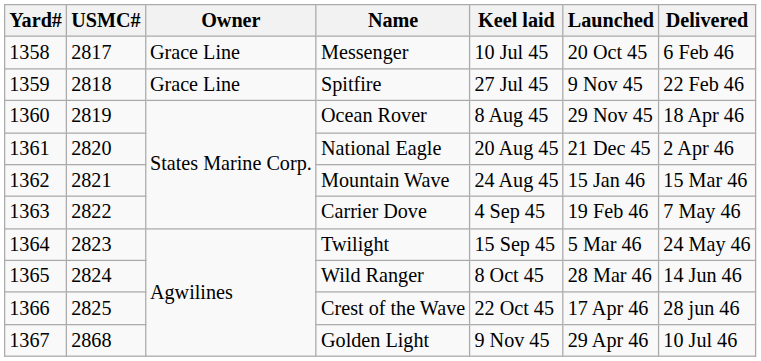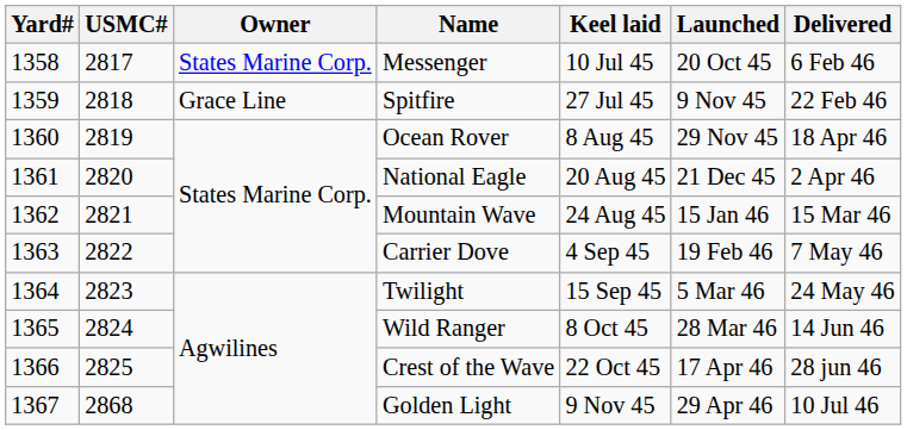 <table class=wikitable>
 <tr>
 <th>Yard#</th>
 <th>USMC#</th>
 <th>Owner</th>
 <th>Name</th>
 <th>Keel laid</th>
 <th>Launched</th>
 <th>Delivered</th>
 </tr>
 <tr>
 <td>1358</td>
 <td>2817</td>
-<td>Grace Line</td>
+<td><a href='#'>States Marine Corp.</a></td>
 <td>Messenger</td>
 <td>10 Jul 45</td>
 <td>20 Oct 45</td>
 <td>6 Feb 46</td>
 </tr>
 <tr>
 <td>1359</td>
 <td>2818</td>
 <td>Grace Line</td>
 <td>Spitfire</td>
 <td>27 Jul 45</td>
 <td>9 Nov 45</td>
 <td>22 Feb 46</td>
 </tr>
 <tr>
 <td>1360</td>
 <td>2819</td>
 <td rowspan=4>States Marine Corp.</td>
 <td>Ocean Rover</td>
 <td>8 Aug 45</td>
 <td>29 Nov 45</td>
 <td>18 Apr 46</td>
 </tr>
 <tr>
 <td>1361</td>
 <td>2820</td>
 <td>National Eagle</td>
 <td>20 Aug 45</td>
 <td>21 Dec 45</td>
 <td>2 Apr 46</td>
 </tr>
 <tr>
 <td>1362</td>
 <td>2821</td>
 <td>Mountain Wave</td>
 <td>24 Aug 45</td>
 <td>15 Jan 46</td>
 <td>15 Mar 46</td>
 </tr>
 <tr>
 <td>1363</td>
 <td>2822</td>
 <td>Carrier Dove</td>
 <td>4 Sep 45</td>
 <td>19 Feb 46</td>
 <td>7 May 46</td>
 </tr>
 <tr>
 <td>1364</td>
 <td>2823</td>
 <td rowspan=4>Agwilines</td>
 <td>Twilight</td>
 <td>15 Sep 45</td>
 <td>5 Mar 46</td>
 <td>24 May 46</td>
 </tr>
 <tr>
 <td>1365</td>
 <td>2824</td>
 <td>Wild Ranger</td>
 <td>8 Oct 45</td>
 <td>28 Mar 46</td>
 <td>14 Jun 46</td>
 </tr>
 <tr>
 <td>1366</td>
 <td>2825</td>
 <td>Crest of the Wave</td>
 <td>22 Oct 45</td>
 <td>17 Apr 46</td>
 <td>28 jun 46</td>
 </tr>
 <tr>
 <td>1367</td>
 <td>2868</td>
 <td>Golden Light</td>
 <td>9 Nov 45</td>
 <td>29 Apr 46</td>
 <td>10 Jul 46</td>
 </tr>
 </table>
